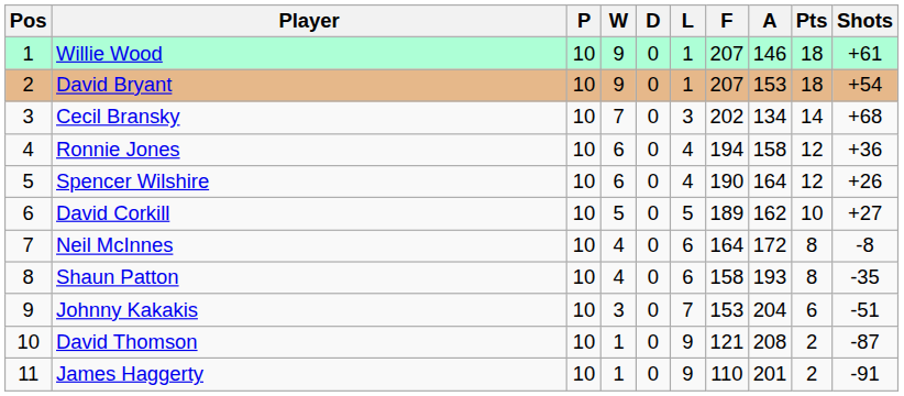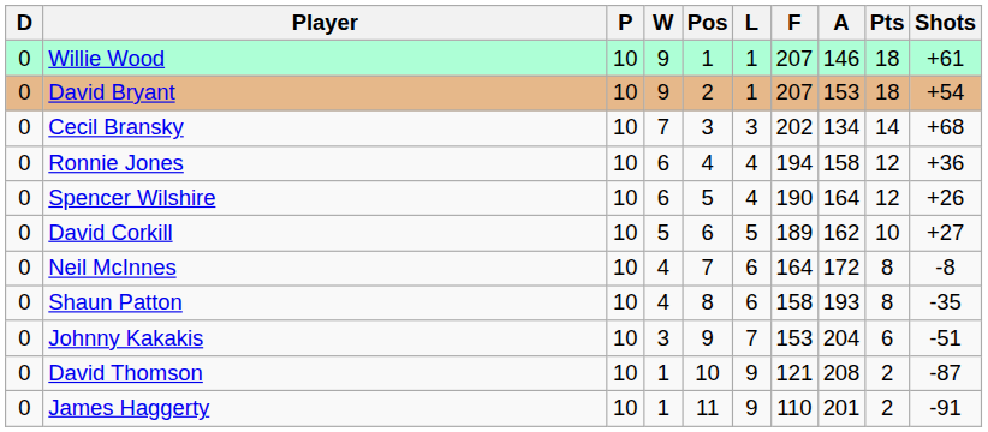 <table class="wikitable" style="font-size: 100%">
 <tr>
-<th width=20>Pos</th>
+<th width=20>D</th>
 <th width=400>Player</th>
 <th width=20>P</th>
 <th width=20>W</th>
-<th width=20>D</th>
+<th width=20>Pos</th>
 <th width=20>L</th>
 <th width=20>F</th>
 <th width=20>A</th>
 <th width=20>Pts</th>
 <th width=20>Shots</th>
 </tr>
 <tr align=center style="background: #ADFFD6;">
-<td>1</td>
+<td>0</td>
 <td align="left"> <a href='#'>Willie Wood</a></td>
 <td>10</td>
 <td>9</td>
-<td>0</td>
+<td>1</td>
 <td>1</td>
 <td>207</td>
 <td>146</td>
 <td>18</td>
 <td>+61</td>
 </tr>
 <tr align=center style="background: #E6B88A;">
-<td>2</td>
+<td>0</td>
 <td align="left"> <a href='#'>David Bryant</a></td>
 <td>10</td>
 <td>9</td>
-<td>0</td>
+<td>2</td>
 <td>1</td>
 <td>207</td>
 <td>153</td>
 <td>18</td>
 <td>+54</td>
 </tr>
 <tr align=center>
-<td>3</td>
+<td>0</td>
 <td align="left"> <a href='#'>Cecil Bransky</a></td>
 <td>10</td>
 <td>7</td>
-<td>0</td>
+<td>3</td>
 <td>3</td>
 <td>202</td>
 <td>134</td>
 <td>14</td>
 <td>+68</td>
 </tr>
 <tr align=center>
-<td>4</td>
+<td>0</td>
 <td align="left"> <a href='#'>Ronnie Jones</a></td>
 <td>10</td>
 <td>6</td>
-<td>0</td>
+<td>4</td>
 <td>4</td>
 <td>194</td>
 <td>158</td>
 <td>12</td>
 <td>+36</td>
 </tr>
 <tr align=center>
-<td>5</td>
+<td>0</td>
 <td align="left"> <a href='#'>Spencer Wilshire</a></td>
 <td>10</td>
 <td>6</td>
-<td>0</td>
+<td>5</td>
 <td>4</td>
 <td>190</td>
 <td>164</td>
 <td>12</td>
 <td>+26</td>
 </tr>
 <tr align=center>
-<td>6</td>
+<td>0</td>
 <td align="left"> <a href='#'>David Corkill</a></td>
 <td>10</td>
 <td>5</td>
-<td>0</td>
+<td>6</td>
 <td>5</td>
 <td>189</td>
 <td>162</td>
 <td>10</td>
 <td>+27</td>
 </tr>
 <tr align=center>
-<td>7</td>
+<td>0</td>
 <td align="left"> <a href='#'>Neil McInnes</a></td>
 <td>10</td>
 <td>4</td>
-<td>0</td>
+<td>7</td>
 <td>6</td>
 <td>164</td>
 <td>172</td>
 <td>8</td>
 <td>-8</td>
 </tr>
 <tr align=center>
-<td>8</td>
+<td>0</td>
 <td align="left"> <a href='#'>Shaun Patton</a></td>
 <td>10</td>
 <td>4</td>
-<td>0</td>
+<td>8</td>
 <td>6</td>
 <td>158</td>
 <td>193</td>
 <td>8</td>
 <td>-35</td>
 </tr>
 <tr align=center>
-<td>9</td>
+<td>0</td>
 <td align="left"> <a href='#'>Johnny Kakakis</a></td>
 <td>10</td>
 <td>3</td>
-<td>0</td>
+<td>9</td>
 <td>7</td>
 <td>153</td>
 <td>204</td>
 <td>6</td>
 <td>-51</td>
 </tr>
 <tr align=center>
-<td>10</td>
+<td>0</td>
 <td align="left"> <a href='#'>David Thomson</a></td>
 <td>10</td>
 <td>1</td>
-<td>0</td>
+<td>10</td>
 <td>9</td>
 <td>121</td>
 <td>208</td>
 <td>2</td>
 <td>-87</td>
 </tr>
 <tr align=center>
-<td>11</td>
+<td>0</td>
 <td align="left"> <a href='#'>James Haggerty</a></td>
 <td>10</td>
 <td>1</td>
-<td>0</td>
+<td>11</td>
 <td>9</td>
 <td>110</td>
 <td>201</td>
 <td>2</td>
 <td>-91</td>
 </tr>
 </table>
